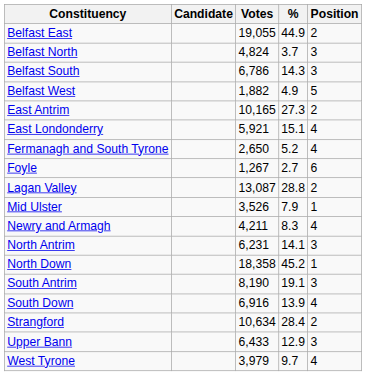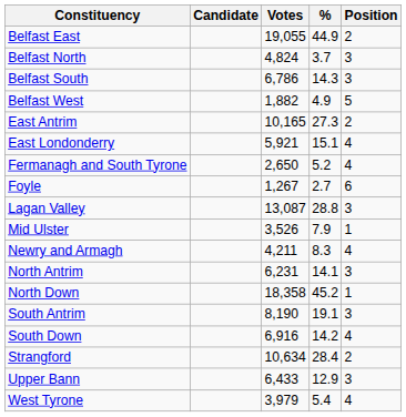 <table class="wikitable sortable">
 <tr>
 <th>Constituency</th>
 <th>Candidate</th>
 <th>Votes</th>
 <th>%</th>
 <th>Position</th>
 </tr>
 <tr>
 <td><a href='#'>Belfast East</a></td>
 <td></td>
 <td>19,055</td>
 <td>44.9</td>
 <td>2</td>
 </tr>
 <tr>
 <td><a href='#'>Belfast North</a></td>
 <td></td>
 <td>4,824</td>
 <td>3.7</td>
 <td>3</td>
 </tr>
 <tr>
 <td><a href='#'>Belfast South</a></td>
 <td></td>
 <td>6,786</td>
 <td>14.3</td>
 <td>3</td>
 </tr>
 <tr>
 <td><a href='#'>Belfast West</a></td>
 <td></td>
 <td>1,882</td>
 <td>4.9</td>
 <td>5</td>
 </tr>
 <tr>
 <td><a href='#'>East Antrim</a></td>
 <td></td>
 <td>10,165</td>
 <td>27.3</td>
 <td>2</td>
 </tr>
 <tr>
 <td><a href='#'>East Londonderry</a></td>
 <td></td>
 <td>5,921</td>
 <td>15.1</td>
 <td>4</td>
 </tr>
 <tr>
 <td><a href='#'>Fermanagh and South Tyrone</a></td>
 <td></td>
 <td>2,650</td>
 <td>5.2</td>
 <td>4</td>
 </tr>
 <tr>
 <td><a href='#'>Foyle</a></td>
 <td></td>
 <td>1,267</td>
 <td>2.7</td>
 <td>6</td>
 </tr>
 <tr>
 <td><a href='#'>Lagan Valley</a></td>
 <td></td>
 <td>13,087</td>
 <td>28.8</td>
-<td>2</td>
+<td>3</td>
 </tr>
 <tr>
 <td><a href='#'>Mid Ulster</a></td>
 <td></td>
 <td>3,526</td>
 <td>7.9</td>
 <td>1</td>
 </tr>
 <tr>
 <td><a href='#'>Newry and Armagh</a></td>
 <td></td>
 <td>4,211</td>
 <td>8.3</td>
 <td>4</td>
 </tr>
 <tr>
 <td><a href='#'>North Antrim</a></td>
 <td></td>
 <td>6,231</td>
 <td>14.1</td>
 <td>3</td>
 </tr>
 <tr>
 <td><a href='#'>North Down</a></td>
 <td></td>
 <td>18,358</td>
 <td>45.2</td>
 <td>1</td>
 </tr>
 <tr>
 <td><a href='#'>South Antrim</a></td>
 <td></td>
 <td>8,190</td>
 <td>19.1</td>
 <td>3</td>
 </tr>
 <tr>
 <td><a href='#'>South Down</a></td>
 <td></td>
 <td>6,916</td>
-<td>13.9</td>
+<td>14.2</td>
 <td>4</td>
 </tr>
 <tr>
 <td><a href='#'>Strangford</a></td>
 <td></td>
 <td>10,634</td>
 <td>28.4</td>
 <td>2</td>
 </tr>
 <tr>
 <td><a href='#'>Upper Bann</a></td>
 <td></td>
 <td>6,433</td>
 <td>12.9</td>
 <td>3</td>
 </tr>
 <tr>
 <td><a href='#'>West Tyrone</a></td>
 <td></td>
 <td>3,979</td>
-<td>9.7</td>
+<td>5.4</td>
 <td>4</td>
 </tr>
 </table>
